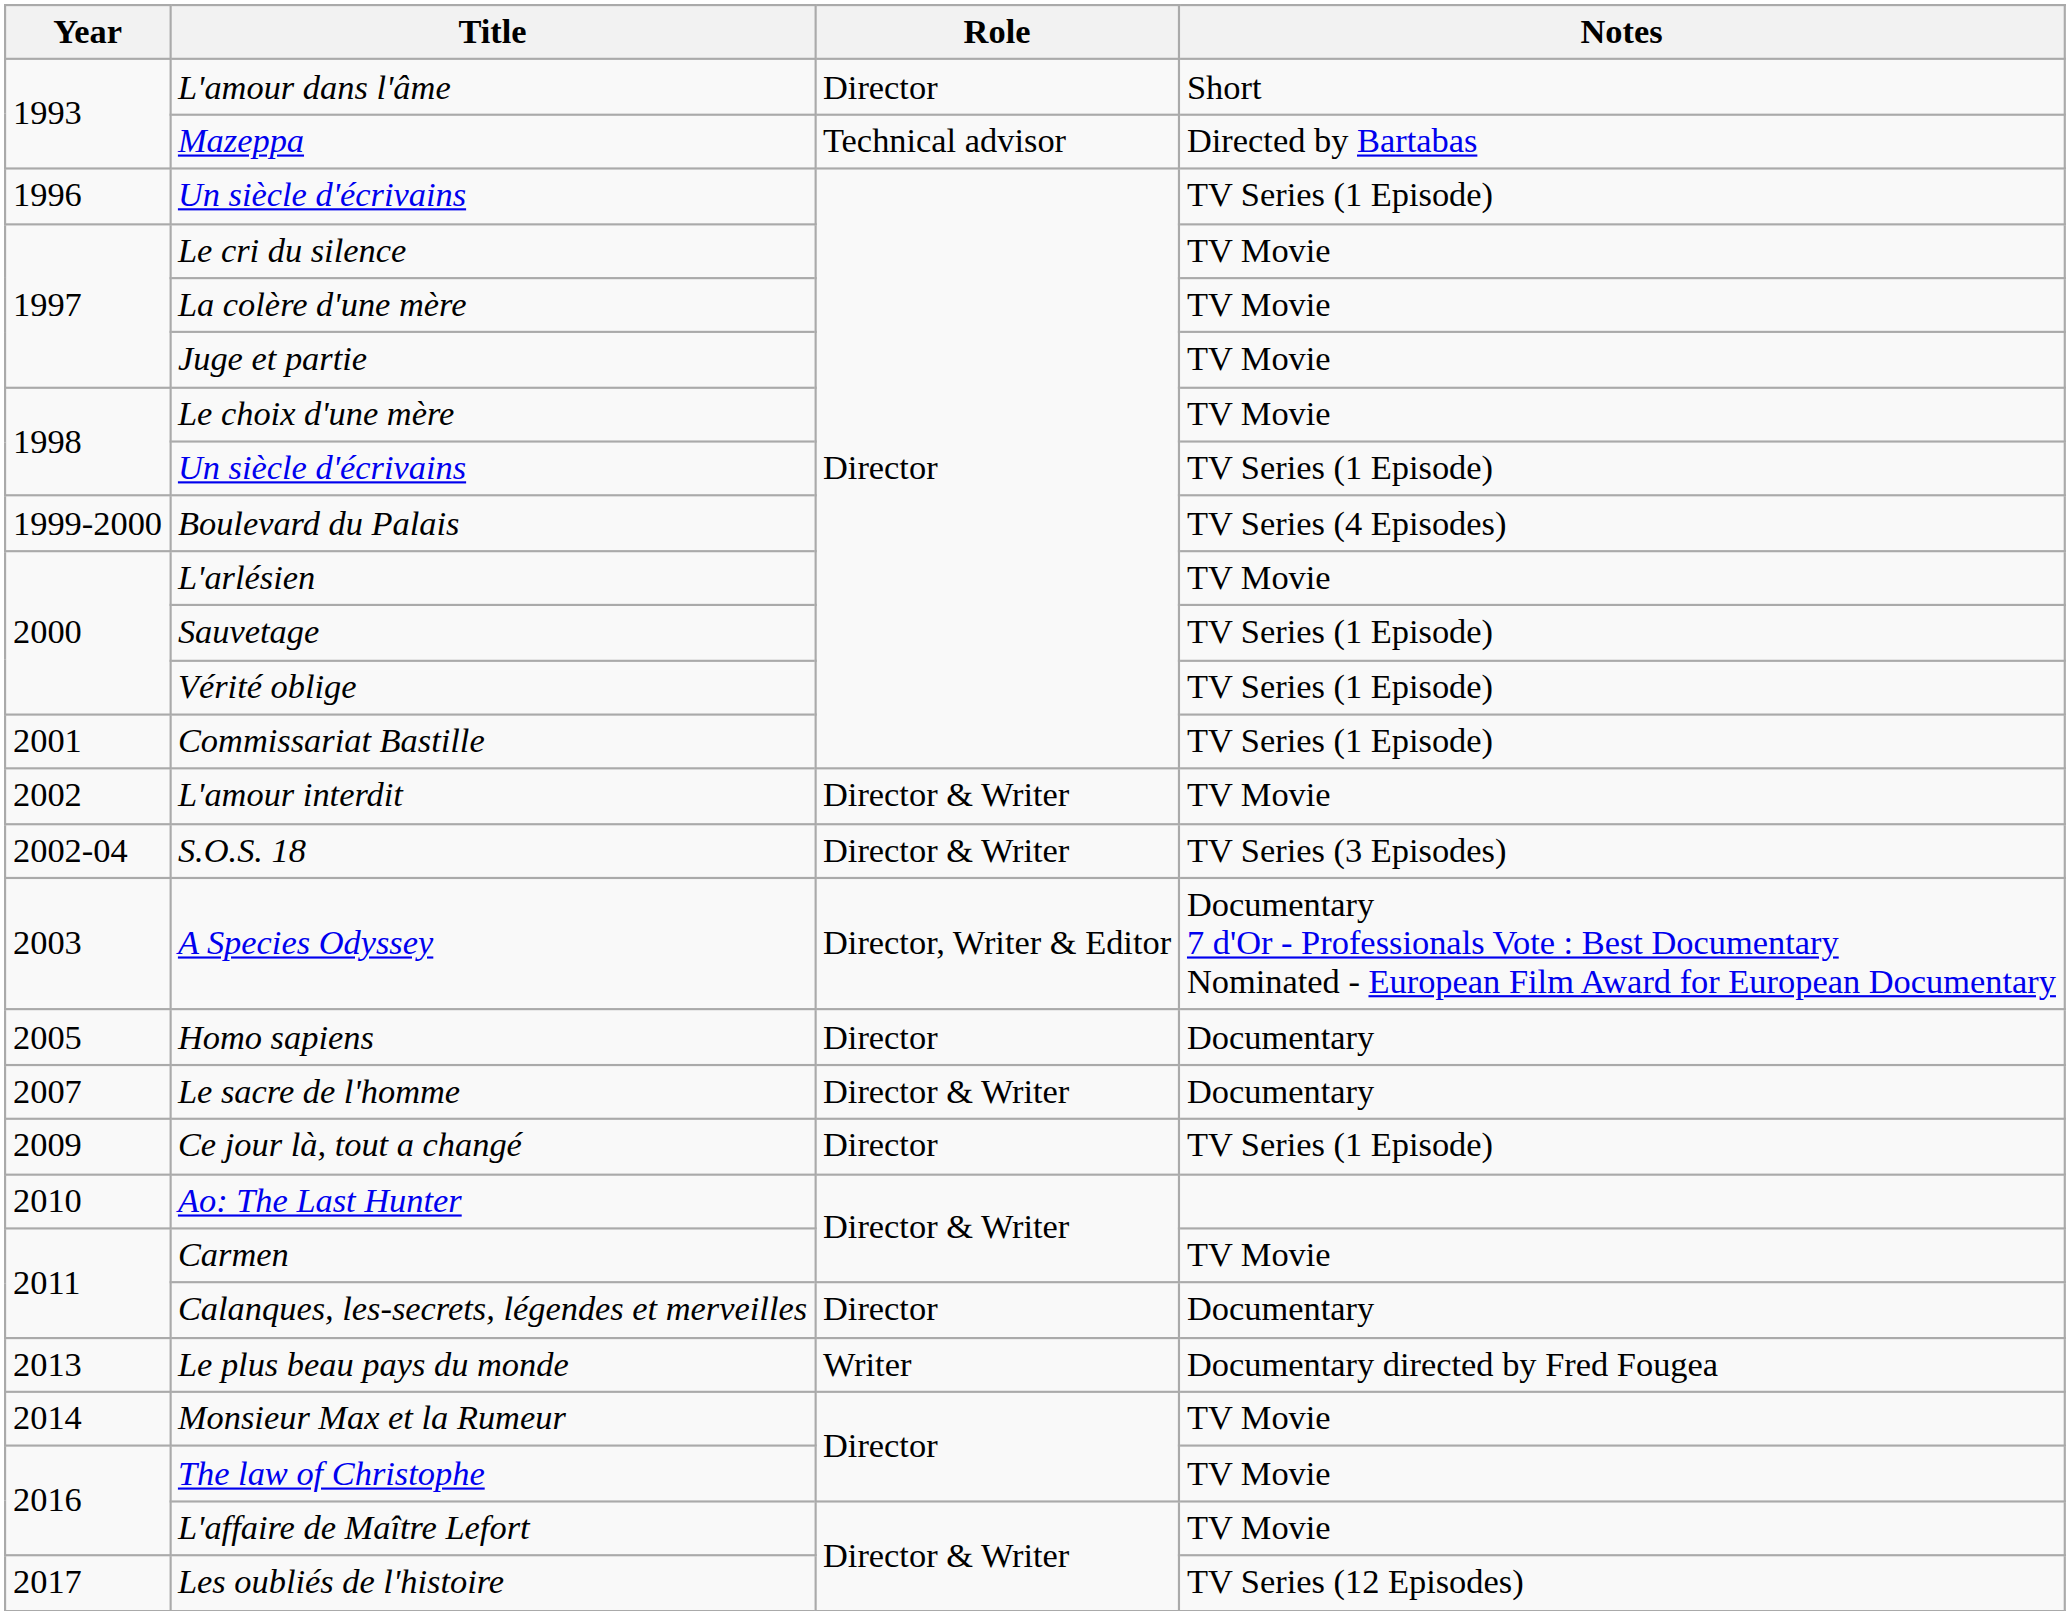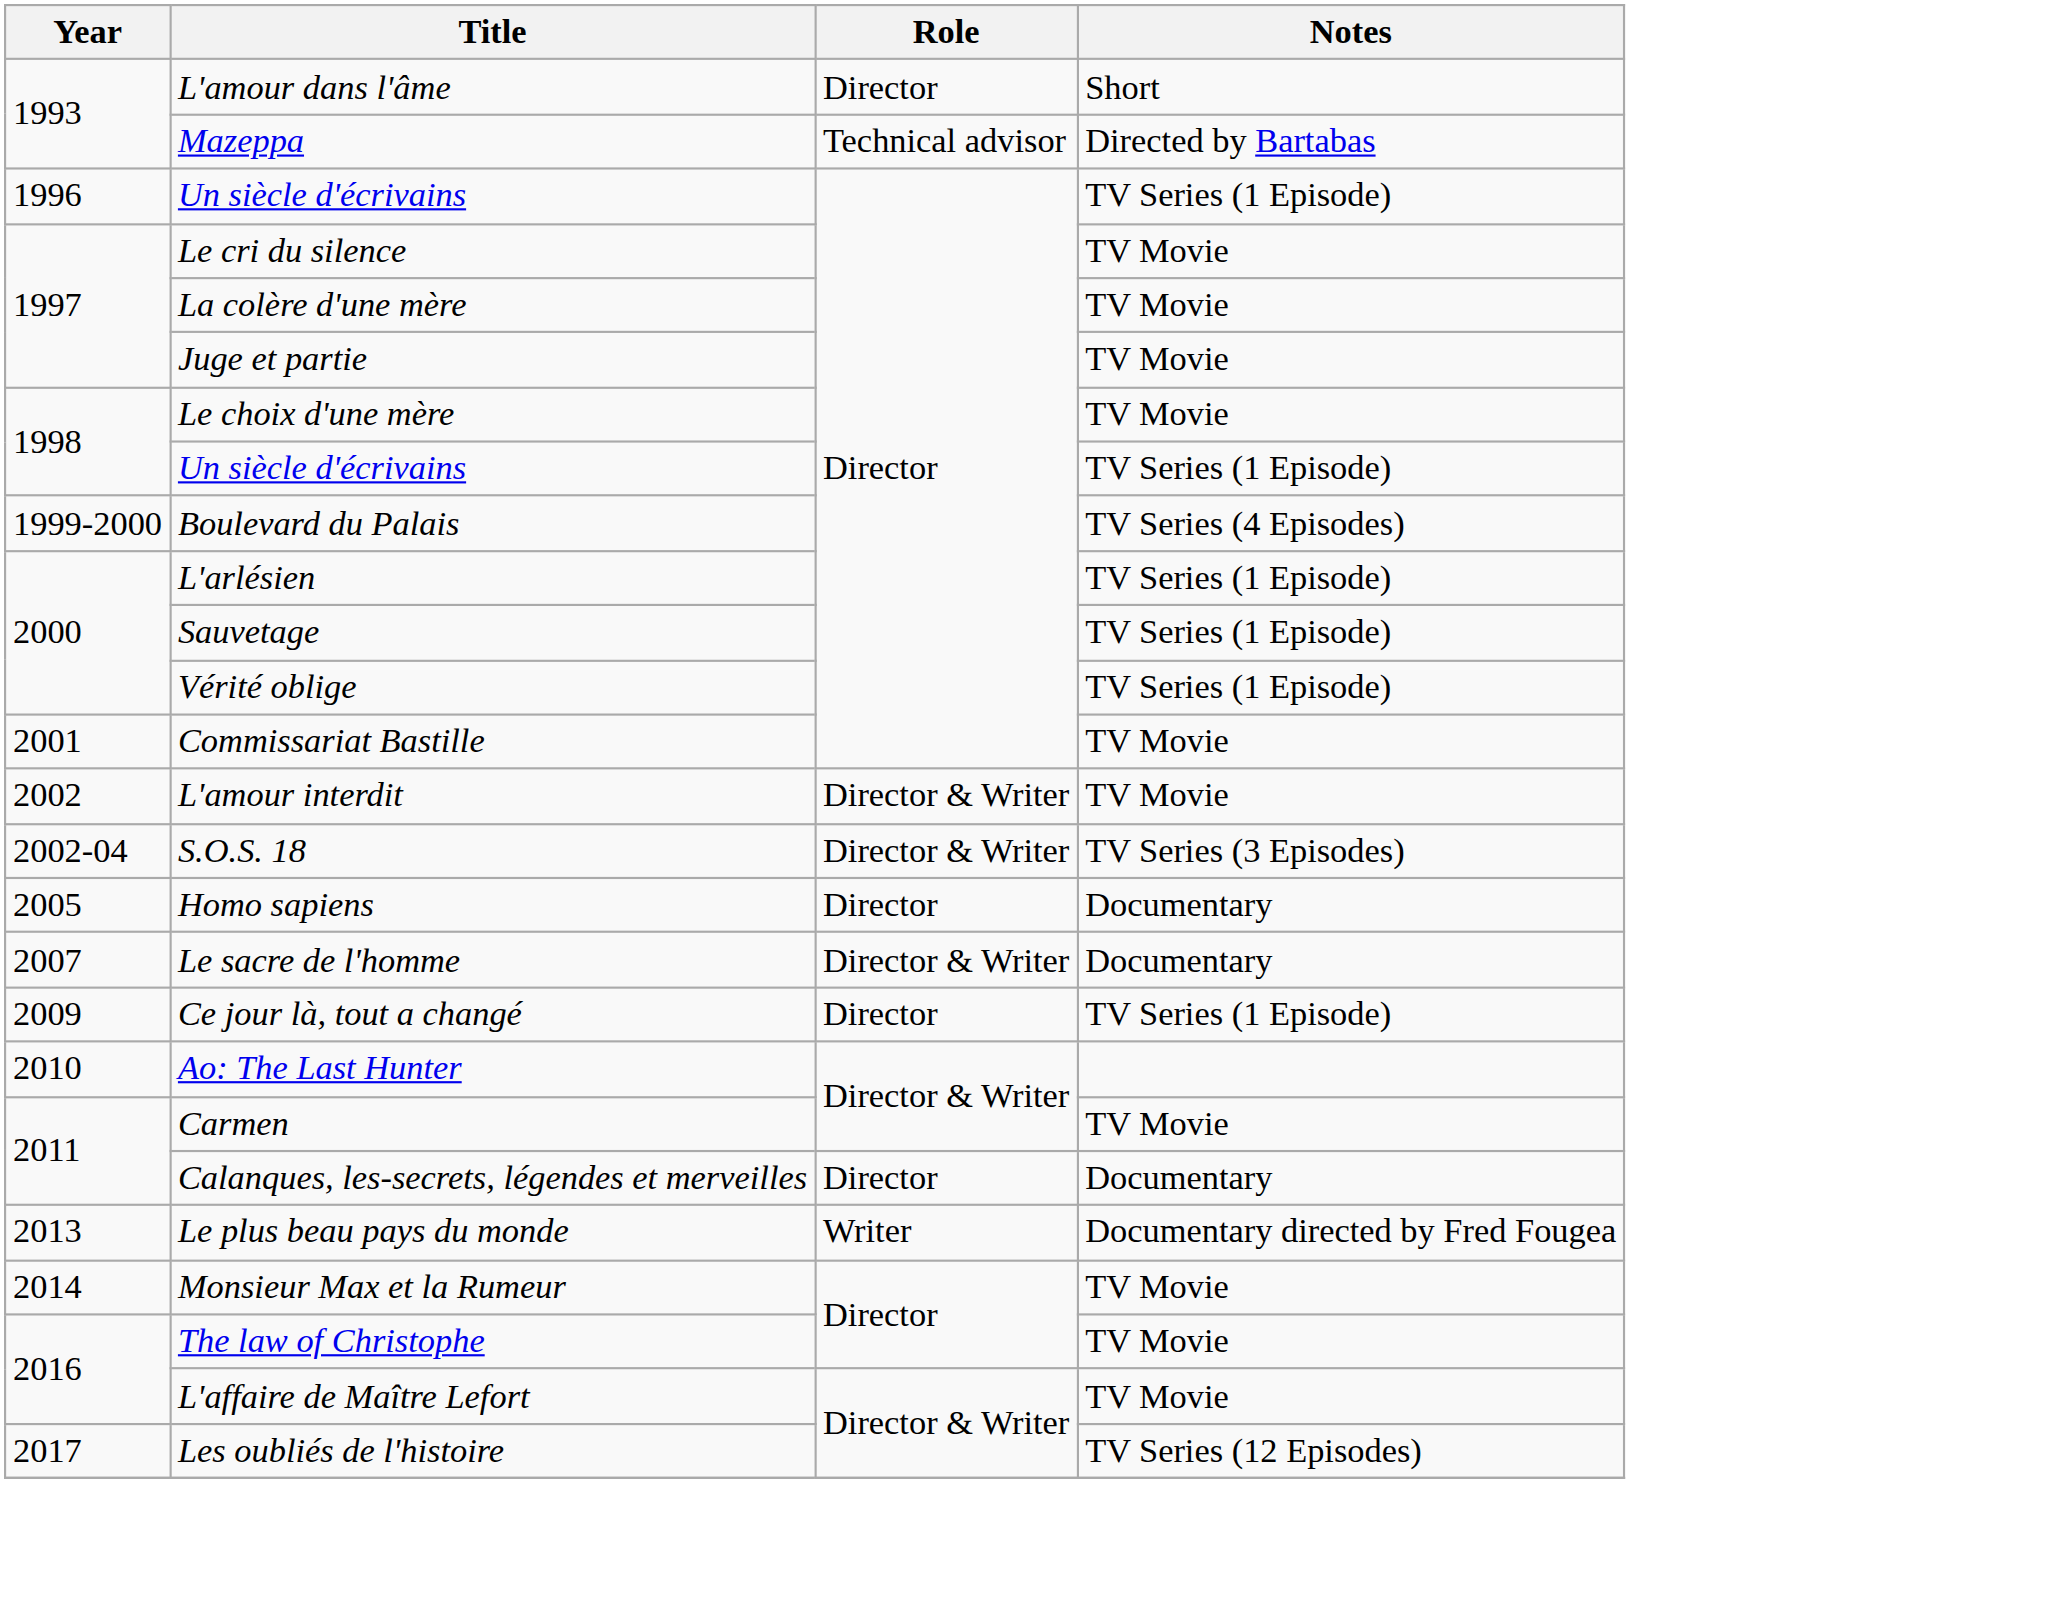 <table class="wikitable sortable">
 <tr>
 <th>Year</th>
 <th>Title</th>
 <th>Role</th>
 <th class="unsortable">Notes</th>
 </tr>
 <tr>
 <td rowspan=2>1993</td>
 <td><em>L'amour dans l'âme</em></td>
 <td>Director</td>
 <td>Short</td>
 </tr>
 <tr>
 <td><em><a href='#'>Mazeppa</a></em></td>
 <td>Technical advisor</td>
 <td>Directed by <a href='#'>Bartabas</a></td>
 </tr>
 <tr>
 <td rowspan=1>1996</td>
 <td><em><a href='#'>Un siècle d'écrivains</a></em></td>
 <td rowspan=11>Director</td>
 <td>TV Series (1 Episode)</td>
 </tr>
 <tr>
 <td rowspan=3>1997</td>
 <td><em>Le cri du silence</em></td>
 <td>TV Movie</td>
 </tr>
 <tr>
 <td><em>La colère d'une mère</em></td>
 <td>TV Movie</td>
 </tr>
 <tr>
 <td><em>Juge et partie</em></td>
 <td>TV Movie</td>
 </tr>
 <tr>
 <td rowspan=2>1998</td>
 <td><em>Le choix d'une mère</em></td>
 <td>TV Movie</td>
 </tr>
 <tr>
 <td><em><a href='#'>Un siècle d'écrivains</a></em></td>
 <td>TV Series (1 Episode)</td>
 </tr>
 <tr>
 <td rowspan=1>1999-2000</td>
 <td><em>Boulevard du Palais</em></td>
 <td>TV Series (4 Episodes)</td>
 </tr>
 <tr>
 <td rowspan=3>2000</td>
 <td><em>L'arlésien</em></td>
-<td>TV Movie</td>
+<td>TV Series (1 Episode)</td>
 </tr>
 <tr>
 <td><em>Sauvetage</em></td>
 <td>TV Series (1 Episode)</td>
 </tr>
 <tr>
 <td><em>Vérité oblige</em></td>
 <td>TV Series (1 Episode)</td>
 </tr>
 <tr>
 <td rowspan=1>2001</td>
 <td><em>Commissariat Bastille</em></td>
-<td>TV Series (1 Episode)</td>
+<td>TV Movie</td>
 </tr>
 <tr>
 <td rowspan=1>2002</td>
 <td><em>L'amour interdit</em></td>
 <td>Director & Writer</td>
 <td>TV Movie</td>
 </tr>
 <tr>
 <td rowspan=1>2002-04</td>
 <td><em>S.O.S. 18</em></td>
 <td>Director & Writer</td>
 <td>TV Series (3 Episodes)</td>
-</tr>
-<tr>
-<td rowspan=1>2003</td>
-<td><em><a href='#'>A Species Odyssey</a></em></td>
-<td>Director, Writer & Editor</td>
-<td>Documentary<br><a href='#'>7 d'Or - Professionals Vote : Best Documentary</a><br>Nominated - <a href='#'>European Film Award for European Documentary</a></td>
 </tr>
 <tr>
 <td rowspan=1>2005</td>
 <td><em>Homo sapiens</em></td>
 <td>Director</td>
 <td>Documentary</td>
 </tr>
 <tr>
 <td rowspan=1>2007</td>
 <td><em>Le sacre de l'homme</em></td>
 <td>Director & Writer</td>
 <td>Documentary</td>
 </tr>
 <tr>
 <td rowspan=1>2009</td>
 <td><em>Ce jour là, tout a changé</em></td>
 <td>Director</td>
 <td>TV Series (1 Episode)</td>
 </tr>
 <tr>
 <td rowspan=1>2010</td>
 <td><em><a href='#'>Ao: The Last Hunter</a></em></td>
 <td rowspan=2>Director & Writer</td>
 <td></td>
 </tr>
 <tr>
 <td rowspan=2>2011</td>
 <td><em>Carmen</em></td>
 <td>TV Movie</td>
 </tr>
 <tr>
 <td><em>Calanques, les-secrets, légendes et merveilles</em></td>
 <td>Director</td>
 <td>Documentary</td>
 </tr>
 <tr>
 <td>2013</td>
 <td><em>Le plus beau pays du monde</em></td>
 <td>Writer</td>
 <td>Documentary directed by Fred Fougea</td>
 </tr>
 <tr>
 <td>2014</td>
 <td><em>Monsieur Max et la Rumeur</em></td>
 <td rowspan=2>Director</td>
 <td>TV Movie</td>
 </tr>
 <tr>
 <td rowspan=2>2016</td>
 <td><em><a href='#'>The law of Christophe</a></em></td>
 <td>TV Movie</td>
 </tr>
 <tr>
 <td><em>L'affaire de Maître Lefort</em></td>
 <td rowspan=2>Director & Writer</td>
 <td>TV Movie</td>
 </tr>
 <tr>
 <td>2017</td>
 <td><em>Les oubliés de l'histoire</em></td>
 <td>TV Series (12 Episodes)</td>
 </tr>
 <tr>
 </tr>
 </table>
